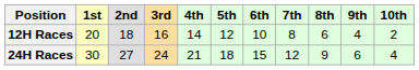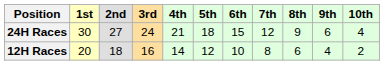 <table class="wikitable" style="font-size:85%; text-align:center">
 <tr>
 <th>Position</th>
 <td style="background:#FFFFBF;"> <strong>1st</strong> </td>
 <td style="background:#DFDFDF;"> <strong>2nd</strong> </td>
 <td style="background:#FFDF9F;"> <strong>3rd</strong> </td>
 <td style="background:#DFFFDF;"> <strong>4th</strong> </td>
 <td style="background:#DFFFDF;"> <strong>5th</strong> </td>
 <td style="background:#DFFFDF;"> <strong>6th</strong> </td>
 <td style="background:#DFFFDF;"> <strong>7th</strong> </td>
 <td style="background:#DFFFDF;"> <strong>8th</strong> </td>
 <td style="background:#DFFFDF;"> <strong>9th</strong> </td>
 <td style="background:#DFFFDF;"> <strong>10th</strong> </td>
 </tr>
 <tr>
+<th>24H Races</th>
+<td style="background:#FFFFBF;">30</td>
+<td style="background:#DFDFDF;">27</td>
+<td style="background:#FFDF9F;">24</td>
+<td style="background:#DFFFDF;">21</td>
+<td style="background:#DFFFDF;">18</td>
+<td style="background:#DFFFDF;">15</td>
+<td style="background:#DFFFDF;">12</td>
+<td style="background:#DFFFDF;">9</td>
+<td style="background:#DFFFDF;">6</td>
+<td style="background:#DFFFDF;">4</td>
+</tr>
+<tr>
 <th>12H Races</th>
 <td style="background:#FFFFBF;">20</td>
 <td style="background:#DFDFDF;">18</td>
 <td style="background:#FFDF9F;">16</td>
 <td style="background:#DFFFDF;">14</td>
 <td style="background:#DFFFDF;">12</td>
 <td style="background:#DFFFDF;">10</td>
 <td style="background:#DFFFDF;">8</td>
 <td style="background:#DFFFDF;">6</td>
 <td style="background:#DFFFDF;">4</td>
 <td style="background:#DFFFDF;">2</td>
 </tr>
-<tr>
-<th>24H Races</th>
-<td style="background:#FFFFBF;">30</td>
-<td style="background:#DFDFDF;">27</td>
-<td style="background:#FFDF9F;">24</td>
-<td style="background:#DFFFDF;">21</td>
-<td style="background:#DFFFDF;">18</td>
-<td style="background:#DFFFDF;">15</td>
-<td style="background:#DFFFDF;">12</td>
-<td style="background:#DFFFDF;">9</td>
-<td style="background:#DFFFDF;">6</td>
-<td style="background:#DFFFDF;">4</td>
-</tr>
 </table>
